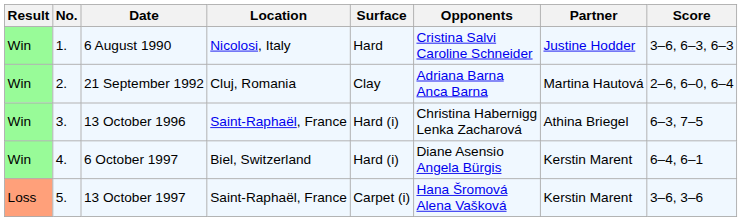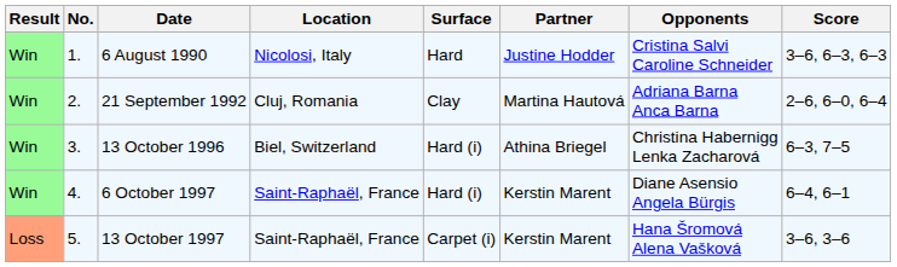 <table class="sortable wikitable" style="font-size:97%">
 <tr>
 <th>Result</th>
 <th>No.</th>
 <th>Date</th>
 <th>Location</th>
 <th>Surface</th>
+<th>Partner</th>
 <th>Opponents</th>
-<th>Partner</th>
 <th>Score</th>
 </tr>
 <tr style="background:#f0f8ff;">
 <td style="background:#98fb98;">Win</td>
 <td>1.</td>
 <td>6 August 1990</td>
 <td><a href='#'>Nicolosi</a>, Italy</td>
 <td>Hard</td>
+<td> <a href='#'>Justine Hodder</a></td>
 <td> <a href='#'>Cristina Salvi</a> <br>  <a href='#'>Caroline Schneider</a></td>
-<td> <a href='#'>Justine Hodder</a></td>
 <td>3–6, 6–3, 6–3</td>
 </tr>
 <tr style="background:#f0f8ff;">
 <td style="background:#98fb98;">Win</td>
 <td>2.</td>
 <td>21 September 1992</td>
 <td>Cluj, Romania</td>
 <td>Clay</td>
+<td> Martina Hautová</td>
 <td> <a href='#'>Adriana Barna</a> <br>  <a href='#'>Anca Barna</a></td>
-<td> Martina Hautová</td>
 <td>2–6, 6–0, 6–4</td>
 </tr>
 <tr style="background:#f0f8ff;">
 <td style="background:#98fb98;">Win</td>
 <td>3.</td>
 <td>13 October 1996</td>
-<td><a href='#'>Saint-Raphaël</a>, France</td>
+<td>Biel, Switzerland</td>
 <td>Hard (i)</td>
+<td> Athina Briegel</td>
 <td> Christina Habernigg <br>  Lenka Zacharová</td>
-<td> Athina Briegel</td>
 <td>6–3, 7–5</td>
 </tr>
 <tr style="background:#f0f8ff;">
 <td style="background:#98fb98;">Win</td>
 <td>4.</td>
 <td>6 October 1997</td>
-<td>Biel, Switzerland</td>
+<td><a href='#'>Saint-Raphaël</a>, France</td>
 <td>Hard (i)</td>
+<td> Kerstin Marent</td>
 <td> Diane Asensio <br>  <a href='#'>Angela Bürgis</a></td>
-<td> Kerstin Marent</td>
 <td>6–4, 6–1</td>
 </tr>
 <tr style="background:#f0f8ff;">
 <td style="background:#ffa07a;">Loss</td>
 <td>5.</td>
 <td>13 October 1997</td>
 <td>Saint-Raphaël, France</td>
 <td>Carpet (i)</td>
+<td> Kerstin Marent</td>
 <td> <a href='#'>Hana Šromová</a> <br>  <a href='#'>Alena Vašková</a></td>
-<td> Kerstin Marent</td>
 <td>3–6, 3–6</td>
 </tr>
 </table>
